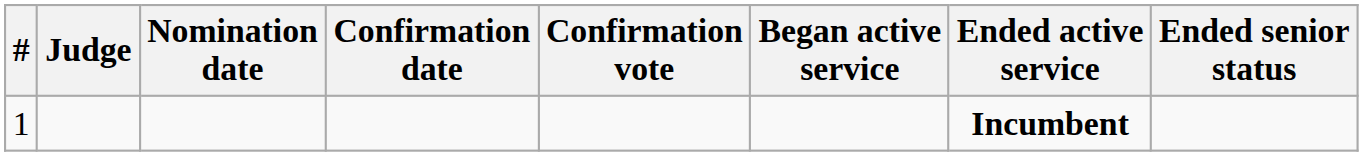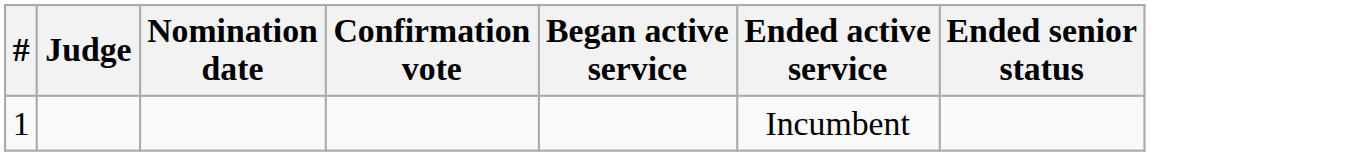 <table class="sortable wikitable">
 <tr>
 <th>#</th>
 <th>Judge</th>
 <th>Nomination<br>date</th>
-<th>Confirmation<br>date</th>
 <th>Confirmation<br>vote</th>
 <th>Began active<br>service</th>
 <th>Ended active<br>service</th>
 <th>Ended senior<br>status</th>
 </tr>
 <tr>
 <td>1</td>
 <td></td>
 <td></td>
-<td></td>
 <td align=center></td>
 <td></td>
-<td align=center><strong>Incumbent</strong></td>
+<td align=center>Incumbent</td>
 <td align=center></td>
 </tr>
 </table>
